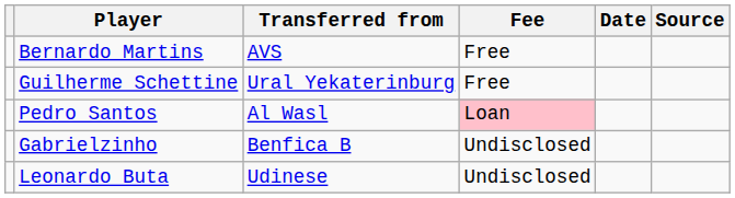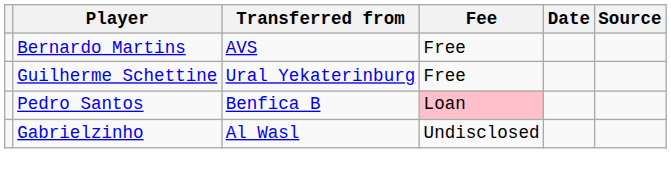 <table class="wikitable plainrowheaders sortable">
 <tr>
 <th></th>
 <th scope="col">Player</th>
 <th>Transferred from</th>
 <th style="width: 80px;">Fee</th>
 <th scope="col">Date</th>
 <th scope="col">Source</th>
 </tr>
 <tr>
 <td align="center"></td>
 <td> <a href='#'>Bernardo Martins</a></td>
 <td> <a href='#'>AVS</a></td>
 <td>Free</td>
 <td></td>
 <td></td>
 </tr>
 <tr>
 <td align="center"></td>
 <td> <a href='#'>Guilherme Schettine</a></td>
 <td> <a href='#'>Ural Yekaterinburg</a></td>
 <td>Free</td>
 <td></td>
 <td></td>
 </tr>
 <tr>
 <td align="center"></td>
 <td> <a href='#'>Pedro Santos</a></td>
-<td> <a href='#'>Al Wasl</a></td>
+<td> <a href='#'>Benfica B</a></td>
 <td style="background: pink;">Loan</td>
 <td></td>
 <td></td>
 </tr>
 <tr>
 <td align="center"></td>
 <td> <a href='#'>Gabrielzinho</a></td>
-<td> <a href='#'>Benfica B</a></td>
-<td>Undisclosed</td>
-<td></td>
-<td></td>
-</tr>
-<tr>
-<td align="center"></td>
-<td> <a href='#'>Leonardo Buta</a></td>
-<td> <a href='#'>Udinese</a></td>
+<td> <a href='#'>Al Wasl</a></td>
 <td>Undisclosed</td>
 <td></td>
 <td></td>
 </tr>
 </table>
